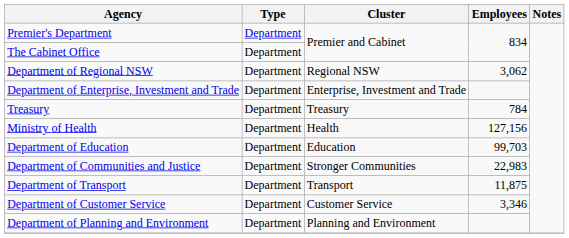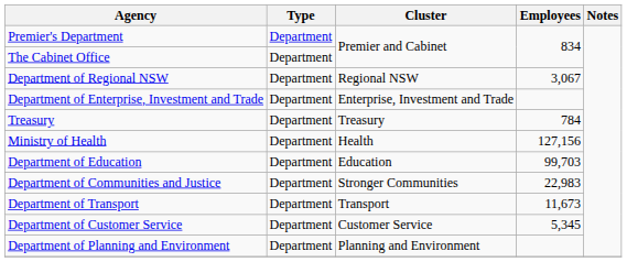 <table class="wikitable sortable">
 <tr>
 <th>Agency</th>
 <th>Type</th>
 <th>Cluster</th>
 <th>Employees</th>
 <th>Notes</th>
 </tr>
 <tr>
 <td><a href='#'>Premier's Department</a></td>
 <td><a href='#'>Department</a></td>
 <td rowspan="2">Premier and Cabinet</td>
 <td rowspan="2" align="right">834</td>
 <td rowspan="11"></td>
 </tr>
 <tr>
 <td><a href='#'>The Cabinet Office</a></td>
 <td>Department</td>
 </tr>
 <tr>
 <td><a href='#'>Department of Regional NSW</a></td>
 <td>Department</td>
 <td>Regional NSW</td>
-<td align=right>3,062</td>
+<td align=right>3,067</td>
 </tr>
 <tr>
 <td><a href='#'>Department of Enterprise, Investment and Trade</a></td>
 <td>Department</td>
 <td>Enterprise, Investment and Trade</td>
 <td align=right></td>
 </tr>
 <tr>
 <td><a href='#'>Treasury</a></td>
 <td>Department</td>
 <td>Treasury</td>
 <td align=right>784</td>
 </tr>
 <tr>
 <td><a href='#'>Ministry of Health</a></td>
 <td>Department</td>
 <td>Health</td>
 <td align=right>127,156</td>
 </tr>
 <tr>
 <td><a href='#'>Department of Education</a></td>
 <td>Department</td>
 <td>Education</td>
 <td align=right>99,703</td>
 </tr>
 <tr>
 <td><a href='#'>Department of Communities and Justice</a></td>
 <td>Department</td>
 <td>Stronger Communities</td>
 <td align=right>22,983</td>
 </tr>
 <tr>
 <td><a href='#'>Department of Transport</a></td>
 <td>Department</td>
 <td>Transport</td>
-<td align=right>11,875</td>
+<td align=right>11,673</td>
 </tr>
 <tr>
 <td><a href='#'>Department of Customer Service</a></td>
 <td>Department</td>
 <td>Customer Service</td>
-<td align=right>3,346</td>
+<td align=right>5,345</td>
 </tr>
 <tr>
 <td><a href='#'>Department of Planning and Environment</a></td>
 <td>Department</td>
 <td>Planning and Environment</td>
 <td align=right></td>
 </tr>
 <tr>
 </tr>
 </table>
